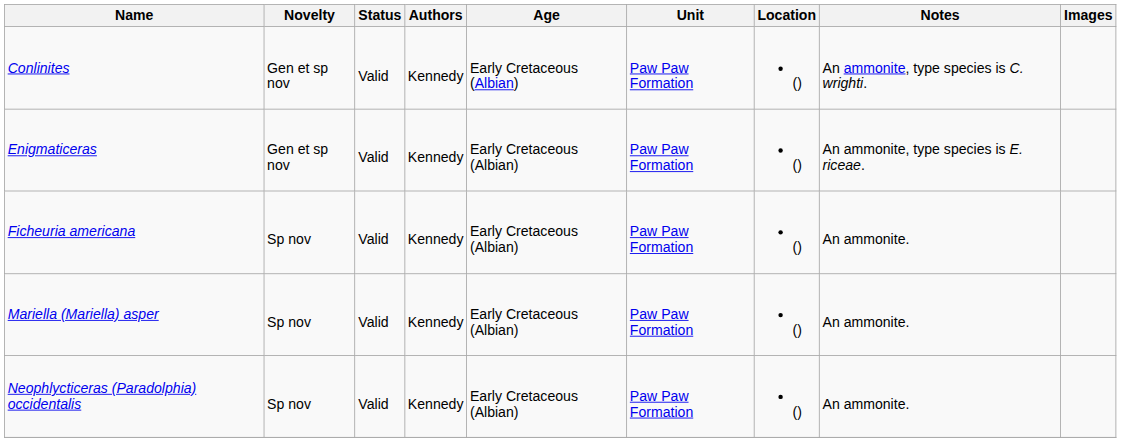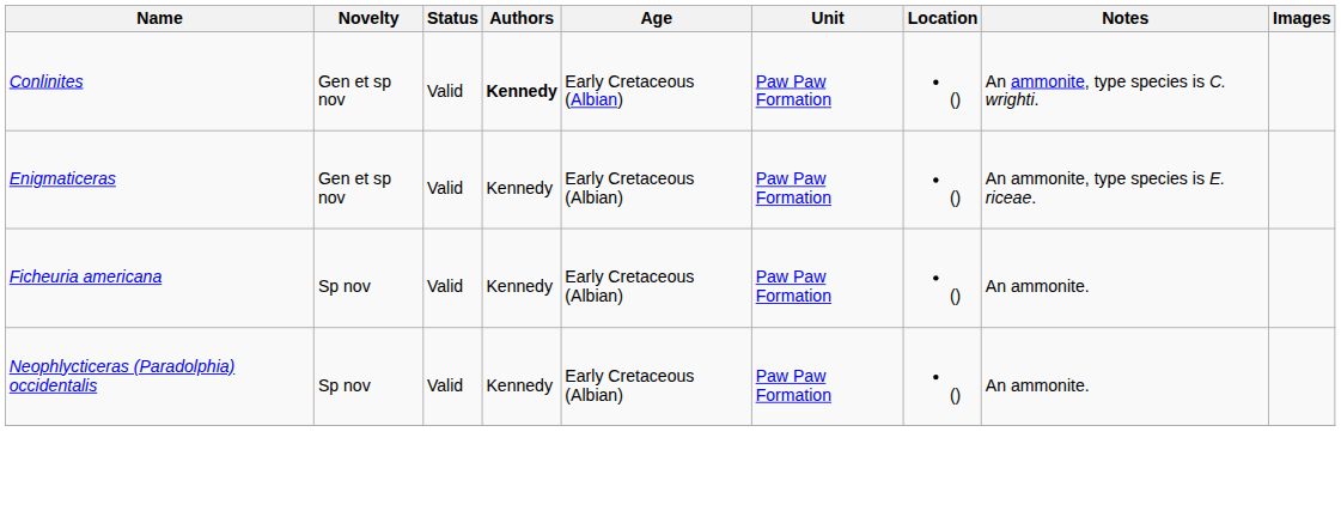 <table class="wikitable sortable" align="center" width="100%">
 <tr>
 <th>Name</th>
 <th>Novelty</th>
 <th>Status</th>
 <th>Authors</th>
 <th>Age</th>
 <th>Unit</th>
 <th>Location</th>
 <th>Notes</th>
 <th>Images</th>
 </tr>
 <tr>
 <td><em><a href='#'>Conlinites</a></em></td>
 <td><br>Gen et sp nov</td>
 <td><br>Valid</td>
-<td><br>Kennedy</td>
+<td><strong><br>Kennedy</strong></td>
 <td><br>Early Cretaceous (<a href='#'>Albian</a>)</td>
 <td><br><a href='#'>Paw Paw Formation</a></td>
 <td><br><ul><li><br>()</li></ul></td>
 <td><br>An <a href='#'>ammonite</a>, type species is <em>C. wrighti</em>.</td>
 <td></td>
 </tr>
 <tr>
 <td><em><a href='#'>Enigmaticeras</a></em></td>
 <td><br>Gen et sp nov</td>
 <td><br>Valid</td>
 <td><br>Kennedy</td>
 <td><br>Early Cretaceous (Albian)</td>
 <td><br><a href='#'>Paw Paw Formation</a></td>
 <td><br><ul><li><br>()</li></ul></td>
 <td><br>An ammonite, type species is <em>E. riceae</em>.</td>
 <td></td>
 </tr>
 <tr>
 <td><em><a href='#'>Ficheuria americana</a></em></td>
 <td><br>Sp nov</td>
 <td><br>Valid</td>
 <td><br>Kennedy</td>
 <td><br>Early Cretaceous (Albian)</td>
 <td><br><a href='#'>Paw Paw Formation</a></td>
 <td><br><ul><li><br>()</li></ul></td>
 <td><br>An ammonite.</td>
 <td></td>
 </tr>
 <tr>
-<td><em><a href='#'>Mariella (Mariella) asper</a></em></td>
-<td><br>Sp nov</td>
-<td><br>Valid</td>
-<td><br>Kennedy</td>
-<td><br>Early Cretaceous (Albian)</td>
-<td><br><a href='#'>Paw Paw Formation</a></td>
-<td><br><ul><li><br>()</li></ul></td>
-<td><br>An ammonite.</td>
-<td></td>
-</tr>
-<tr>
 <td><em><a href='#'>Neophlycticeras (Paradolphia) occidentalis</a></em></td>
 <td><br>Sp nov</td>
 <td><br>Valid</td>
 <td><br>Kennedy</td>
 <td><br>Early Cretaceous (Albian)</td>
 <td><br><a href='#'>Paw Paw Formation</a></td>
 <td><br><ul><li><br>()</li></ul></td>
 <td><br>An ammonite.</td>
 <td></td>
 </tr>
 <tr>
 </tr>
 </table>
